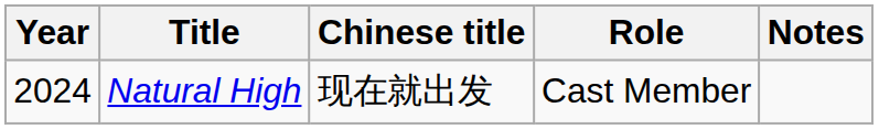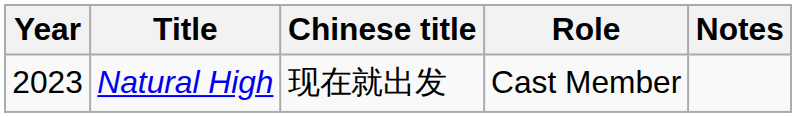 <table class="wikitable">
 <tr>
 <th width=10>Year</th>
 <th>Title</th>
 <th>Chinese title</th>
 <th>Role</th>
 <th>Notes</th>
 </tr>
 <tr>
-<td>2024</td>
+<td>2023</td>
 <td><em><a href='#'>Natural High</a></em></td>
 <td rowspan=2>现在就出发</td>
 <td rowspan=2>Cast Member</td>
 <td></td>
 </tr>
 </table>
